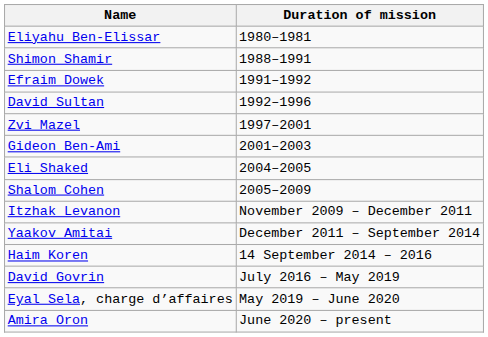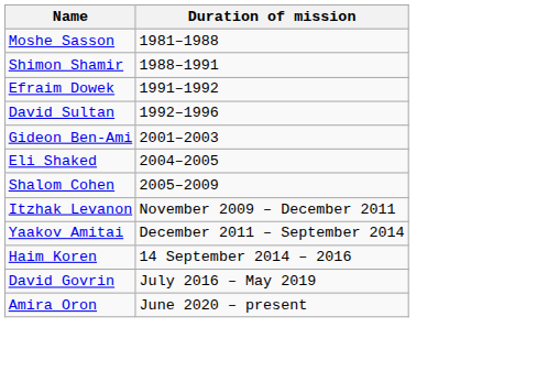 <table class="wikitable">
 <tr>
 <th>Name</th>
 <th>Duration of mission</th>
 </tr>
 <tr>
-<td><a href='#'>Eliyahu Ben-Elissar</a></td>
-<td>1980–1981</td>
+<td><a href='#'>Moshe Sasson</a></td>
+<td>1981–1988</td>
 </tr>
 <tr>
 <td><a href='#'>Shimon Shamir</a></td>
 <td>1988–1991</td>
 </tr>
 <tr>
 <td><a href='#'>Efraim Dowek</a></td>
 <td>1991–1992</td>
 </tr>
 <tr>
 <td><a href='#'>David Sultan</a></td>
 <td>1992–1996</td>
-</tr>
-<tr>
-<td><a href='#'>Zvi Mazel</a></td>
-<td>1997–2001</td>
 </tr>
 <tr>
 <td><a href='#'>Gideon Ben-Ami</a></td>
 <td>2001–2003</td>
 </tr>
 <tr>
 <td><a href='#'>Eli Shaked</a></td>
 <td>2004–2005</td>
 </tr>
 <tr>
 <td><a href='#'>Shalom Cohen</a></td>
 <td>2005–2009</td>
 </tr>
 <tr>
 <td><a href='#'>Itzhak Levanon</a></td>
 <td>November 2009 – December 2011</td>
 </tr>
 <tr>
 <td><a href='#'>Yaakov Amitai</a></td>
 <td>December 2011 – September 2014</td>
 </tr>
 <tr>
 <td><a href='#'>Haim Koren</a></td>
 <td>14 September 2014 – 2016</td>
 </tr>
 <tr>
 <td><a href='#'>David Govrin</a></td>
 <td>July 2016 – May 2019</td>
 </tr>
 <tr>
-<td><a href='#'>Eyal Sela</a>, charge d’affaires</td>
-<td>May 2019 – June 2020</td>
-</tr>
-<tr>
 <td><a href='#'>Amira Oron</a></td>
 <td>June 2020 – present</td>
 </tr>
 </table>
